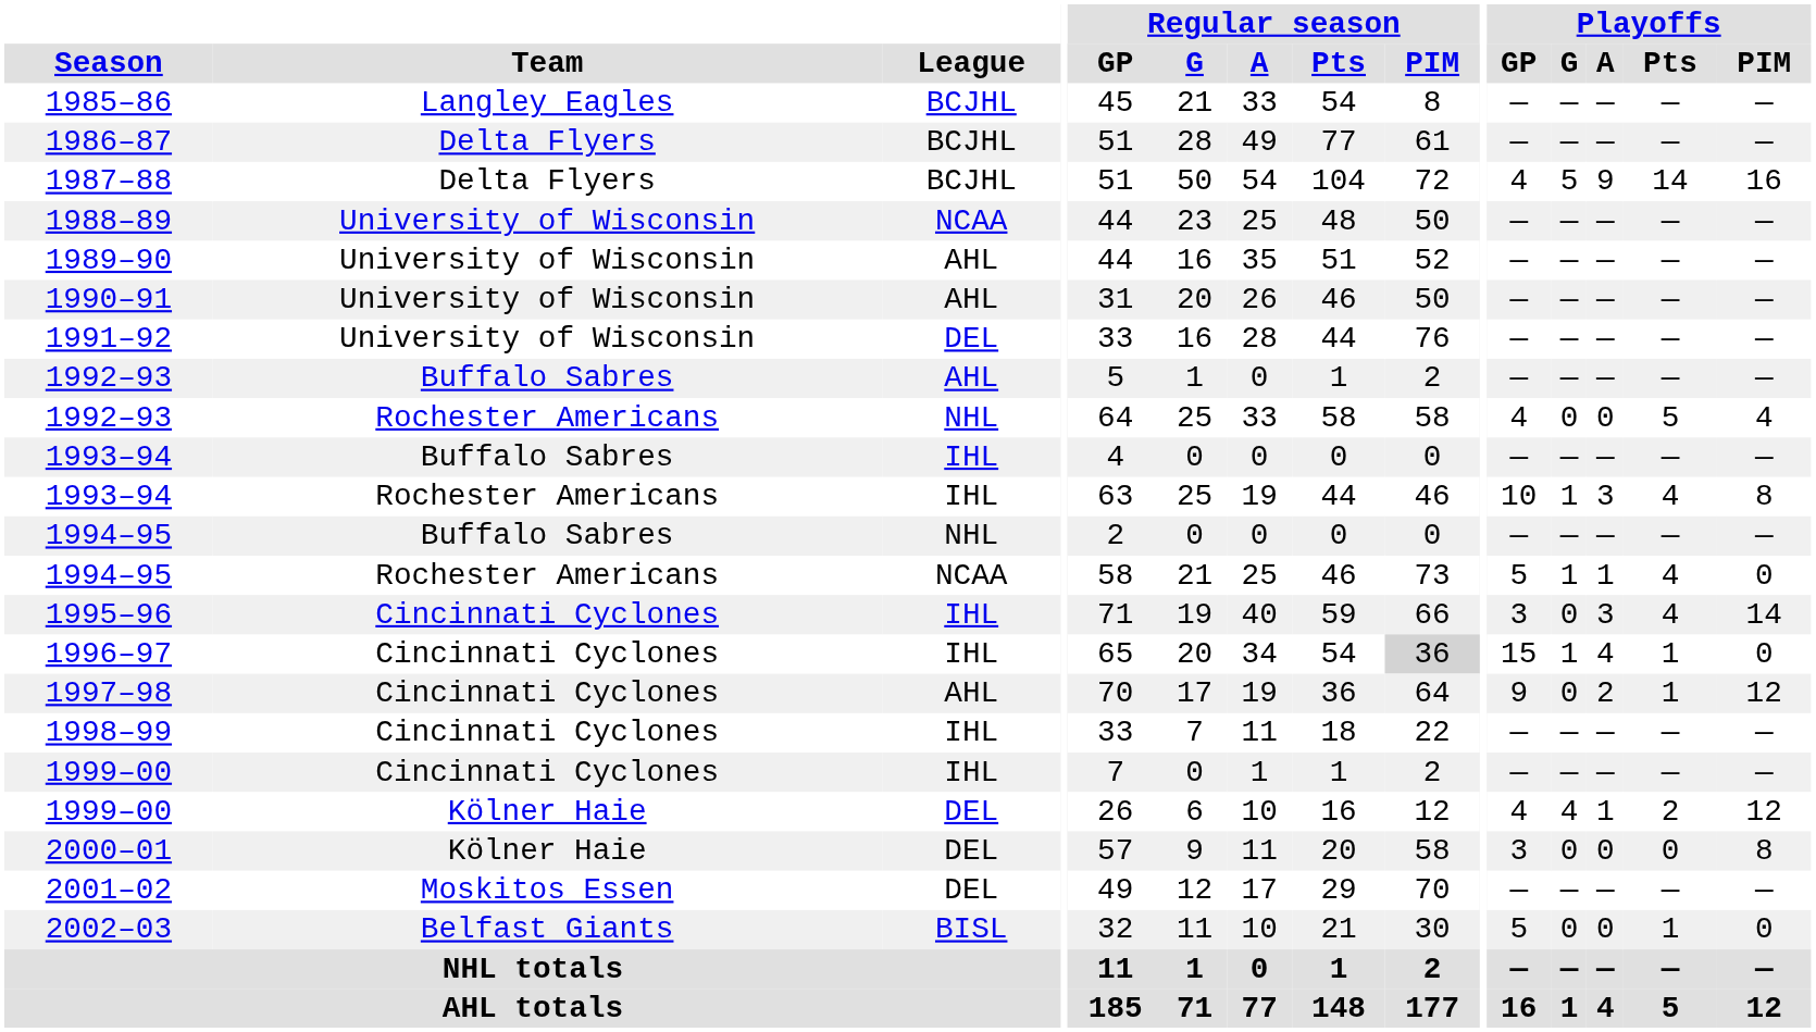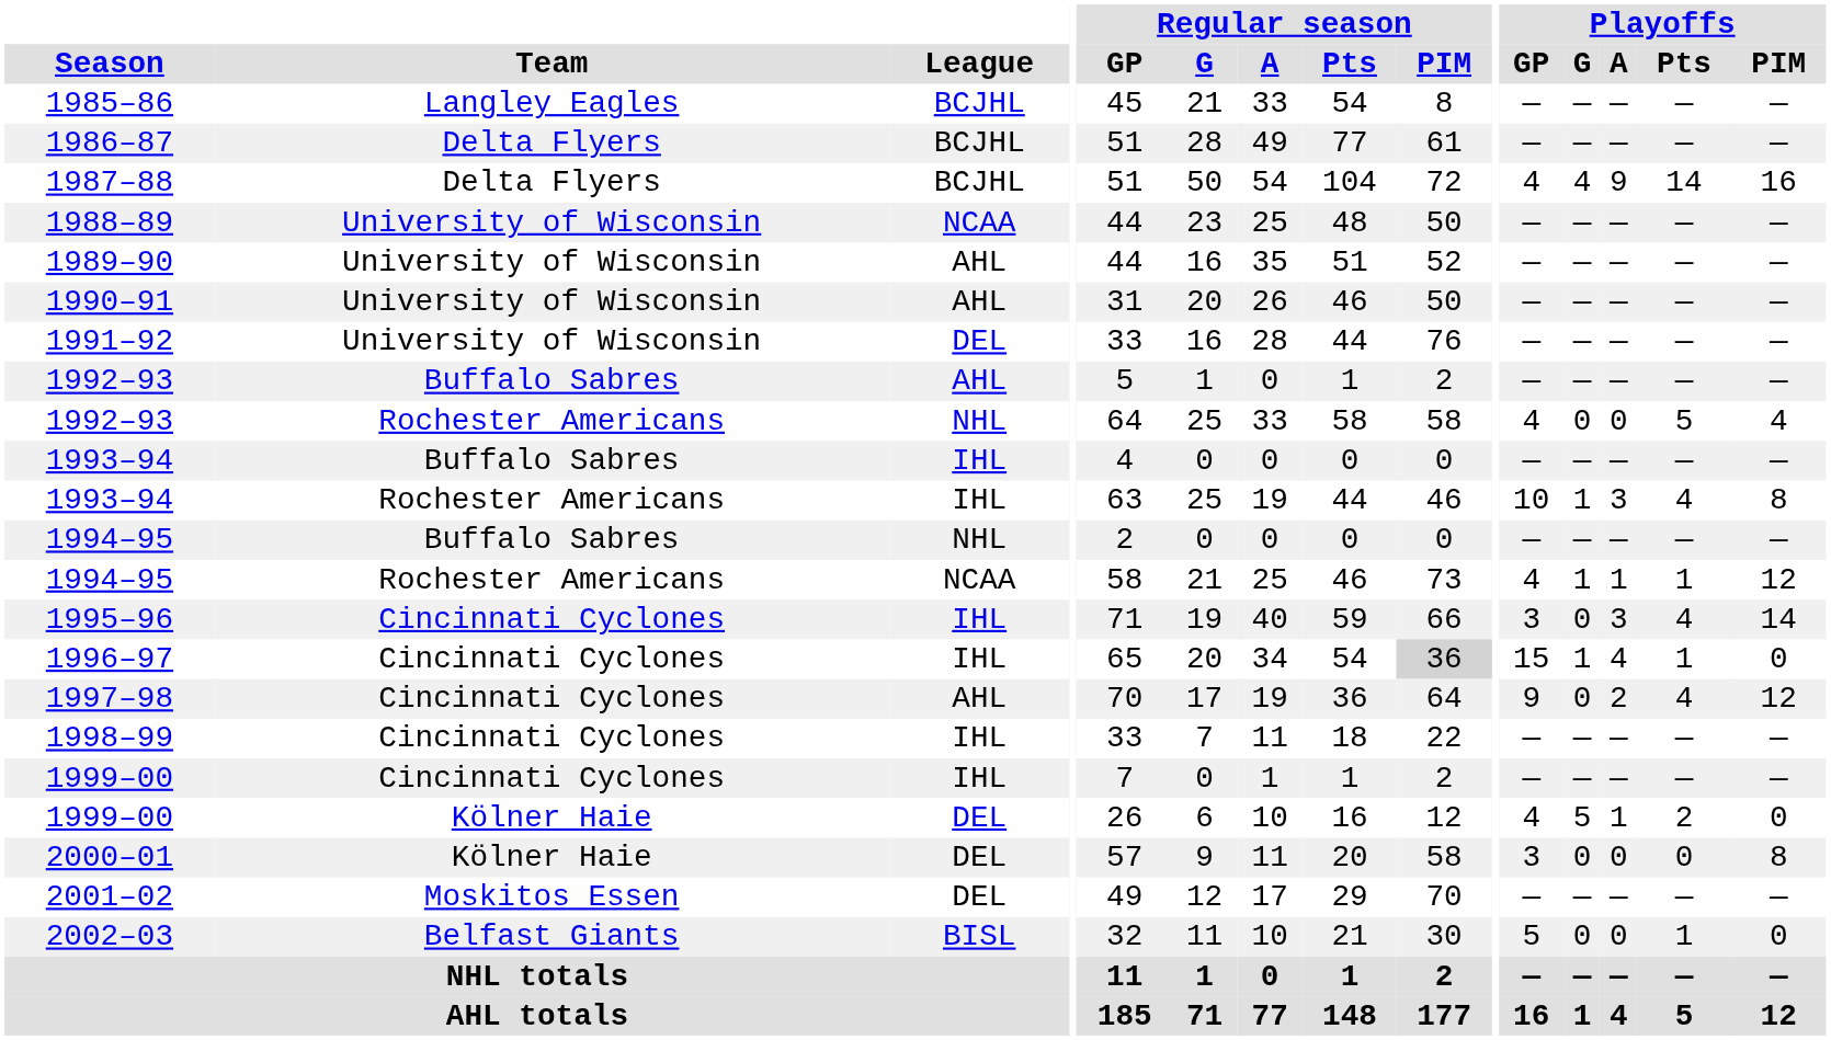 <table border="0" cellpadding="1" cellspacing="0" style="text-align:center; width:60em">
 <tr bgcolor="#e0e0e0">
 <th colspan="3" bgcolor="#ffffff"></th>
 <th rowspan="99" bgcolor="#ffffff"></th>
 <th colspan="5"><a href='#'>Regular season</a></th>
 <th rowspan="99" bgcolor="#ffffff"></th>
 <th colspan="5"><a href='#'>Playoffs</a></th>
 </tr>
 <tr bgcolor="#e0e0e0">
 <th><a href='#'>Season</a></th>
 <th>Team</th>
 <th>League</th>
 <th>GP</th>
 <th><a href='#'>G</a></th>
 <th><a href='#'>A</a></th>
 <th><a href='#'>Pts</a></th>
 <th><a href='#'>PIM</a></th>
 <th>GP</th>
 <th>G</th>
 <th>A</th>
 <th>Pts</th>
 <th>PIM</th>
 </tr>
 <tr>
 <td><a href='#'>1985–86</a></td>
 <td><a href='#'>Langley Eagles</a></td>
 <td><a href='#'>BCJHL</a></td>
 <td>45</td>
 <td>21</td>
 <td>33</td>
 <td>54</td>
 <td>8</td>
 <td>—</td>
 <td>—</td>
 <td>—</td>
 <td>—</td>
 <td>—</td>
 </tr>
 <tr bgcolor="#f0f0f0">
 <td><a href='#'>1986–87</a></td>
 <td><a href='#'>Delta Flyers</a></td>
 <td>BCJHL</td>
 <td>51</td>
 <td>28</td>
 <td>49</td>
 <td>77</td>
 <td>61</td>
 <td>—</td>
 <td>—</td>
 <td>—</td>
 <td>—</td>
 <td>—</td>
 </tr>
 <tr>
 <td><a href='#'>1987–88</a></td>
 <td>Delta Flyers</td>
 <td>BCJHL</td>
 <td>51</td>
 <td>50</td>
 <td>54</td>
 <td>104</td>
 <td>72</td>
 <td>4</td>
-<td>5</td>
+<td>4</td>
 <td>9</td>
 <td>14</td>
 <td>16</td>
 </tr>
 <tr bgcolor="#f0f0f0">
 <td><a href='#'>1988–89</a></td>
 <td><a href='#'>University of Wisconsin</a></td>
 <td><a href='#'>NCAA</a></td>
 <td>44</td>
 <td>23</td>
 <td>25</td>
 <td>48</td>
 <td>50</td>
 <td>—</td>
 <td>—</td>
 <td>—</td>
 <td>—</td>
 <td>—</td>
 </tr>
 <tr>
 <td><a href='#'>1989–90</a></td>
 <td>University of Wisconsin</td>
 <td>AHL</td>
 <td>44</td>
 <td>16</td>
 <td>35</td>
 <td>51</td>
 <td>52</td>
 <td>—</td>
 <td>—</td>
 <td>—</td>
 <td>—</td>
 <td>—</td>
 </tr>
 <tr bgcolor="#f0f0f0">
 <td><a href='#'>1990–91</a></td>
 <td>University of Wisconsin</td>
 <td>AHL</td>
 <td>31</td>
 <td>20</td>
 <td>26</td>
 <td>46</td>
 <td>50</td>
 <td>—</td>
 <td>—</td>
 <td>—</td>
 <td>—</td>
 <td>—</td>
 </tr>
 <tr>
 <td><a href='#'>1991–92</a></td>
 <td>University of Wisconsin</td>
 <td><a href='#'>DEL</a></td>
 <td>33</td>
 <td>16</td>
 <td>28</td>
 <td>44</td>
 <td>76</td>
 <td>—</td>
 <td>—</td>
 <td>—</td>
 <td>—</td>
 <td>—</td>
 </tr>
 <tr bgcolor="#f0f0f0">
 <td><a href='#'>1992–93</a></td>
 <td><a href='#'>Buffalo Sabres</a></td>
 <td><a href='#'>AHL</a></td>
 <td>5</td>
 <td>1</td>
 <td>0</td>
 <td>1</td>
 <td>2</td>
 <td>—</td>
 <td>—</td>
 <td>—</td>
 <td>—</td>
 <td>—</td>
 </tr>
 <tr>
 <td><a href='#'>1992–93</a></td>
 <td><a href='#'>Rochester Americans</a></td>
 <td><a href='#'>NHL</a></td>
 <td>64</td>
 <td>25</td>
 <td>33</td>
 <td>58</td>
 <td>58</td>
 <td>4</td>
 <td>0</td>
 <td>0</td>
 <td>5</td>
 <td>4</td>
 </tr>
 <tr bgcolor="#f0f0f0">
 <td><a href='#'>1993–94</a></td>
 <td>Buffalo Sabres</td>
 <td><a href='#'>IHL</a></td>
 <td>4</td>
 <td>0</td>
 <td>0</td>
 <td>0</td>
 <td>0</td>
 <td>—</td>
 <td>—</td>
 <td>—</td>
 <td>—</td>
 <td>—</td>
 </tr>
 <tr>
 <td><a href='#'>1993–94</a></td>
 <td>Rochester Americans</td>
 <td>IHL</td>
 <td>63</td>
 <td>25</td>
 <td>19</td>
 <td>44</td>
 <td>46</td>
 <td>10</td>
 <td>1</td>
 <td>3</td>
 <td>4</td>
 <td>8</td>
 </tr>
 <tr bgcolor="#f0f0f0">
 <td><a href='#'>1994–95</a></td>
 <td>Buffalo Sabres</td>
 <td>NHL</td>
 <td>2</td>
 <td>0</td>
 <td>0</td>
 <td>0</td>
 <td>0</td>
 <td>—</td>
 <td>—</td>
 <td>—</td>
 <td>—</td>
 <td>—</td>
 </tr>
 <tr>
 <td><a href='#'>1994–95</a></td>
 <td>Rochester Americans</td>
 <td>NCAA</td>
 <td>58</td>
 <td>21</td>
 <td>25</td>
 <td>46</td>
 <td>73</td>
-<td>5</td>
+<td>4</td>
 <td>1</td>
 <td>1</td>
-<td>4</td>
-<td>0</td>
+<td>1</td>
+<td>12</td>
 </tr>
 <tr bgcolor="#f0f0f0">
 <td><a href='#'>1995–96</a></td>
 <td><a href='#'>Cincinnati Cyclones</a></td>
 <td><a href='#'>IHL</a></td>
 <td>71</td>
 <td>19</td>
 <td>40</td>
 <td>59</td>
 <td>66</td>
 <td>3</td>
 <td>0</td>
 <td>3</td>
 <td>4</td>
 <td>14</td>
 </tr>
 <tr>
 <td><a href='#'>1996–97</a></td>
 <td>Cincinnati Cyclones</td>
 <td>IHL</td>
 <td>65</td>
 <td>20</td>
 <td>34</td>
 <td>54</td>
 <td style="background: lightgrey;">36</td>
 <td>15</td>
 <td>1</td>
 <td>4</td>
 <td>1</td>
 <td>0</td>
 </tr>
 <tr bgcolor="#f0f0f0">
 <td><a href='#'>1997–98</a></td>
 <td>Cincinnati Cyclones</td>
 <td>AHL</td>
 <td>70</td>
 <td>17</td>
 <td>19</td>
 <td>36</td>
 <td>64</td>
 <td>9</td>
 <td>0</td>
 <td>2</td>
-<td>1</td>
+<td>4</td>
 <td>12</td>
 </tr>
 <tr>
 <td><a href='#'>1998–99</a></td>
 <td>Cincinnati Cyclones</td>
 <td>IHL</td>
 <td>33</td>
 <td>7</td>
 <td>11</td>
 <td>18</td>
 <td>22</td>
 <td>—</td>
 <td>—</td>
 <td>—</td>
 <td>—</td>
 <td>—</td>
 </tr>
 <tr bgcolor="#f0f0f0">
 <td><a href='#'>1999–00</a></td>
 <td>Cincinnati Cyclones</td>
 <td>IHL</td>
 <td>7</td>
 <td>0</td>
 <td>1</td>
 <td>1</td>
 <td>2</td>
 <td>—</td>
 <td>—</td>
 <td>—</td>
 <td>—</td>
 <td>—</td>
 </tr>
 <tr>
 <td><a href='#'>1999–00</a></td>
 <td><a href='#'>Kölner Haie</a></td>
 <td><a href='#'>DEL</a></td>
 <td>26</td>
 <td>6</td>
 <td>10</td>
 <td>16</td>
 <td>12</td>
 <td>4</td>
-<td>4</td>
+<td>5</td>
 <td>1</td>
 <td>2</td>
-<td>12</td>
+<td>0</td>
 </tr>
 <tr bgcolor="#f0f0f0">
 <td><a href='#'>2000–01</a></td>
 <td>Kölner Haie</td>
 <td>DEL</td>
 <td>57</td>
 <td>9</td>
 <td>11</td>
 <td>20</td>
 <td>58</td>
 <td>3</td>
 <td>0</td>
 <td>0</td>
 <td>0</td>
 <td>8</td>
 </tr>
 <tr>
 <td><a href='#'>2001–02</a></td>
 <td><a href='#'>Moskitos Essen</a></td>
 <td>DEL</td>
 <td>49</td>
 <td>12</td>
 <td>17</td>
 <td>29</td>
 <td>70</td>
 <td>—</td>
 <td>—</td>
 <td>—</td>
 <td>—</td>
 <td>—</td>
 </tr>
 <tr bgcolor="#f0f0f0">
 <td><a href='#'>2002–03</a></td>
 <td><a href='#'>Belfast Giants</a></td>
 <td><a href='#'>BISL</a></td>
 <td>32</td>
 <td>11</td>
 <td>10</td>
 <td>21</td>
 <td>30</td>
 <td>5</td>
 <td>0</td>
 <td>0</td>
 <td>1</td>
 <td>0</td>
 </tr>
 <tr>
 </tr>
 <tr ALIGN="center" bgcolor="#e0e0e0">
 <th colspan="3">NHL totals</th>
 <th ALIGN="center">11</th>
 <th ALIGN="center">1</th>
 <th ALIGN="center">0</th>
 <th ALIGN="center">1</th>
 <th ALIGN="center">2</th>
 <th ALIGN="center">—</th>
 <th ALIGN="center">—</th>
 <th ALIGN="center">—</th>
 <th ALIGN="center">—</th>
 <th ALIGN="center">—</th>
 </tr>
 <tr>
 </tr>
 <tr ALIGN="center" bgcolor="#e0e0e0">
 <th colspan="3">AHL totals</th>
 <th ALIGN="center">185</th>
 <th ALIGN="center">71</th>
 <th ALIGN="center">77</th>
 <th ALIGN="center">148</th>
 <th ALIGN="center">177</th>
 <th ALIGN="center">16</th>
 <th ALIGN="center">1</th>
 <th ALIGN="center">4</th>
 <th ALIGN="center">5</th>
 <th ALIGN="center">12</th>
 </tr>
 </table>
